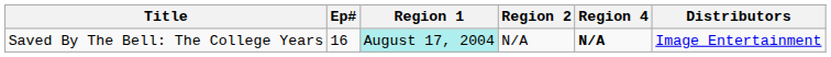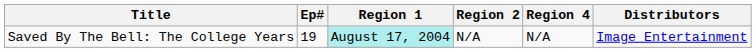 <table class="wikitable">
 <tr>
 <th>Title</th>
 <th>Ep#</th>
 <th>Region 1</th>
 <th>Region 2</th>
 <th>Region 4</th>
 <th>Distributors</th>
 </tr>
 <tr>
 <td>Saved By The Bell: The College Years</td>
-<td>16</td>
+<td>19</td>
 <td style="background: paleturquoise;">August 17, 2004</td>
 <td>N/A</td>
-<td><strong>N/A</strong></td>
+<td>N/A</td>
 <td><a href='#'>Image Entertainment</a></td>
 </tr>
 </table>
